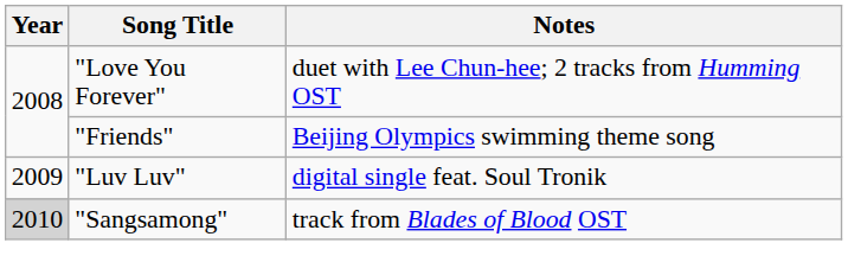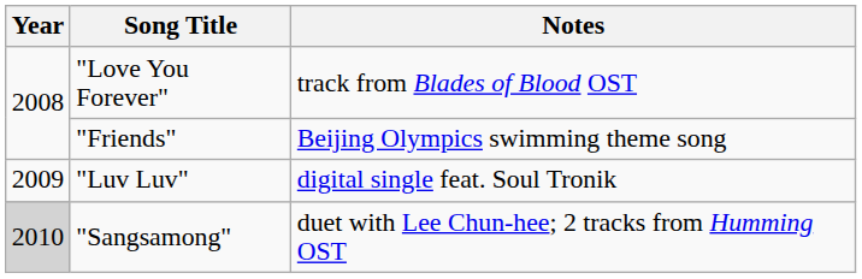 <table class="wikitable" style="width:520px">
 <tr>
 <th scope="col">Year</th>
 <th>Song Title</th>
 <th scope="col">Notes</th>
 </tr>
 <tr>
 <td rowspan="2">2008</td>
 <td>"Love You Forever"</td>
-<td>duet with <a href='#'>Lee Chun-hee</a>; 2 tracks from <em><a href='#'>Humming</a></em> <a href='#'>OST</a></td>
+<td>track from <em><a href='#'>Blades of Blood</a></em> <a href='#'>OST</a></td>
 </tr>
 <tr>
 <td>"Friends"</td>
 <td><a href='#'>Beijing Olympics</a> swimming theme song</td>
 </tr>
 <tr>
 <td>2009</td>
 <td>"Luv Luv"</td>
 <td><a href='#'>digital single</a> feat. Soul Tronik</td>
 </tr>
 <tr>
 <td style="background: lightgrey;">2010</td>
 <td> "Sangsamong"</td>
-<td>track from <em><a href='#'>Blades of Blood</a></em> <a href='#'>OST</a></td>
+<td>duet with <a href='#'>Lee Chun-hee</a>; 2 tracks from <em><a href='#'>Humming</a></em> <a href='#'>OST</a></td>
 </tr>
 </table>
